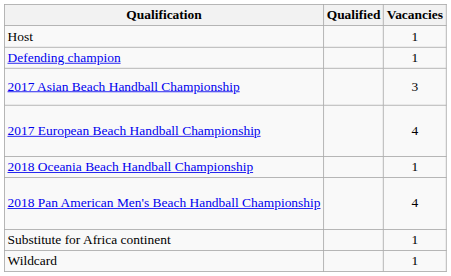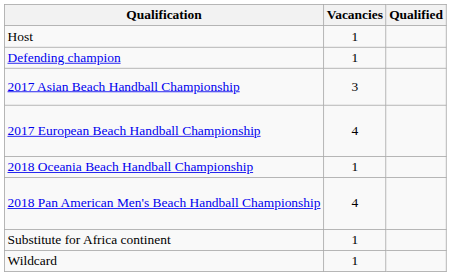 <table class="wikitable">
 <tr>
 <th>Qualification</th>
+<th>Vacancies</th>
 <th>Qualified</th>
-<th>Vacancies</th>
 </tr>
 <tr>
 <td>Host</td>
+<td align="center">1</td>
 <td></td>
-<td align="center">1</td>
 </tr>
 <tr>
 <td><a href='#'>Defending champion</a></td>
+<td align="center">1</td>
 <td></td>
-<td align="center">1</td>
 </tr>
 <tr>
 <td><a href='#'>2017 Asian Beach Handball Championship</a></td>
+<td align="center">3</td>
 <td><br><br></td>
-<td align="center">3</td>
 </tr>
 <tr>
 <td><a href='#'>2017 European Beach Handball Championship</a></td>
+<td align="center">4</td>
 <td><br><br><br></td>
-<td align="center">4</td>
 </tr>
 <tr>
 <td><a href='#'>2018 Oceania Beach Handball Championship</a></td>
+<td align="center">1</td>
 <td></td>
-<td align="center">1</td>
 </tr>
 <tr>
 <td><a href='#'>2018 Pan American Men's Beach Handball Championship</a></td>
+<td align="center">4</td>
 <td><br><br><br></td>
-<td align="center">4</td>
 </tr>
 <tr>
 <td>Substitute for Africa continent</td>
+<td align="center">1</td>
 <td></td>
-<td align="center">1</td>
 </tr>
 <tr>
 <td>Wildcard</td>
+<td align="center">1</td>
 <td></td>
-<td align="center">1</td>
 </tr>
 </table>
